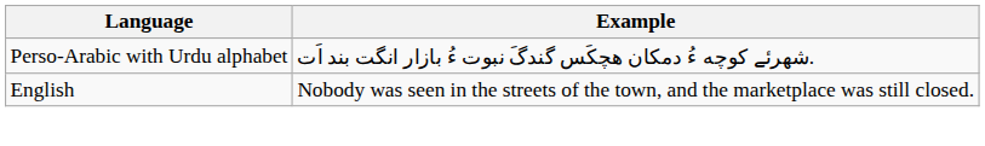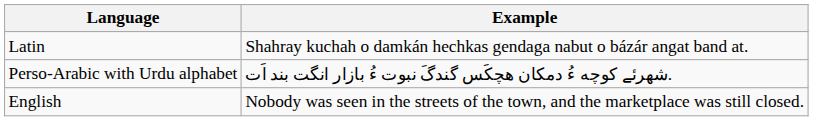 <table class="wikitable">
 <tr>
 <th>Language</th>
 <th>Example</th>
+</tr>
+<tr>
+<td>Latin</td>
+<td>Shahray kuchah o damkán hechkas gendaga nabut o bázár angat band at.</td>
 </tr>
 <tr>
 <td>Perso-Arabic with Urdu alphabet</td>
 <td>شهرئے کوچه ءُ دمکان هچکَس گندگَ نبوت ءُ بازار انگت بند اَت.</td>
 </tr>
 <tr>
 <td>English</td>
 <td>Nobody was seen in the streets of the town, and the marketplace was still closed.</td>
 </tr>
 </table>
